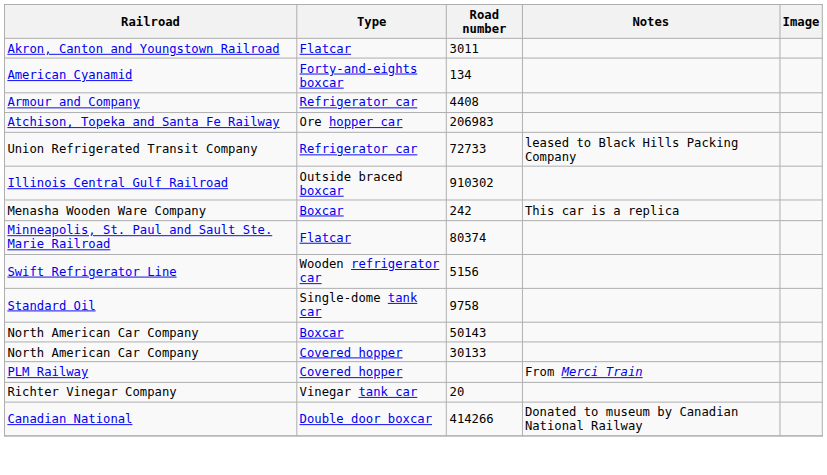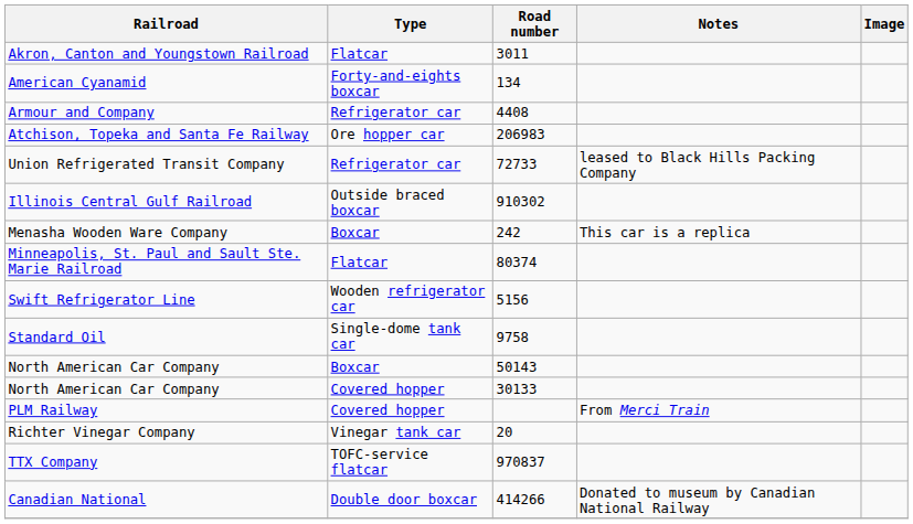 <table class="wikitable">
 <tr>
 <th>Railroad</th>
 <th>Type</th>
 <th>Road number</th>
 <th>Notes</th>
 <th>Image</th>
 </tr>
 <tr>
 <td><a href='#'>Akron, Canton and Youngstown Railroad</a></td>
 <td><a href='#'>Flatcar</a></td>
 <td>3011</td>
 <td></td>
 <td></td>
 </tr>
 <tr>
 <td><a href='#'>American Cyanamid</a></td>
 <td><a href='#'>Forty-and-eights boxcar</a></td>
 <td>134</td>
 <td></td>
 <td></td>
 </tr>
 <tr>
 <td><a href='#'>Armour and Company</a></td>
 <td><a href='#'>Refrigerator car</a></td>
 <td>4408</td>
 <td></td>
 <td></td>
 </tr>
 <tr>
 <td><a href='#'>Atchison, Topeka and Santa Fe Railway</a></td>
 <td>Ore <a href='#'>hopper car</a></td>
 <td>206983</td>
 <td></td>
 <td></td>
 </tr>
 <tr>
 <td>Union Refrigerated Transit Company</td>
 <td><a href='#'>Refrigerator car</a></td>
 <td>72733</td>
 <td>leased to Black Hills Packing Company</td>
 <td></td>
 </tr>
 <tr>
 <td><a href='#'>Illinois Central Gulf Railroad</a></td>
 <td>Outside braced <a href='#'>boxcar</a></td>
 <td>910302</td>
 <td></td>
 <td></td>
 </tr>
 <tr>
 <td>Menasha Wooden Ware Company</td>
 <td><a href='#'>Boxcar</a></td>
 <td>242</td>
 <td>This car is a replica</td>
 <td></td>
 </tr>
 <tr>
 <td><a href='#'>Minneapolis, St. Paul and Sault Ste. Marie Railroad</a></td>
 <td><a href='#'>Flatcar</a></td>
 <td>80374</td>
 <td></td>
 <td></td>
 </tr>
 <tr>
 <td><a href='#'>Swift Refrigerator Line</a></td>
 <td>Wooden <a href='#'>refrigerator car</a></td>
 <td>5156</td>
 <td></td>
 <td></td>
 </tr>
 <tr>
 <td><a href='#'>Standard Oil</a></td>
 <td>Single-dome <a href='#'>tank car</a></td>
 <td>9758</td>
 <td></td>
 <td></td>
 </tr>
 <tr>
 <td>North American Car Company</td>
 <td><a href='#'>Boxcar</a></td>
 <td>50143</td>
 <td></td>
 <td></td>
 </tr>
 <tr>
 <td>North American Car Company</td>
 <td><a href='#'>Covered hopper</a></td>
 <td>30133</td>
 <td></td>
 <td></td>
 </tr>
 <tr>
 <td><a href='#'>PLM Railway</a></td>
 <td><a href='#'>Covered hopper</a></td>
 <td></td>
 <td>From <em><a href='#'>Merci Train</a></em></td>
 <td></td>
 </tr>
 <tr>
 <td>Richter Vinegar Company</td>
 <td>Vinegar <a href='#'>tank car</a></td>
 <td>20</td>
 <td></td>
 <td></td>
 </tr>
 <tr>
+<td><a href='#'>TTX Company</a></td>
+<td>TOFC-service <a href='#'>flatcar</a></td>
+<td>970837</td>
+<td></td>
+<td></td>
+</tr>
+<tr>
 <td><a href='#'>Canadian National</a></td>
 <td><a href='#'>Double door boxcar</a></td>
 <td>414266</td>
 <td>Donated to museum by Canadian National Railway</td>
 <td></td>
 </tr>
 <tr>
 </tr>
 </table>
